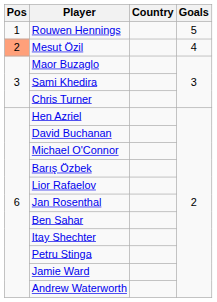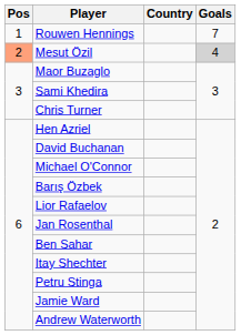 <table class="wikitable" style="text-align: left;">
 <tr>
 <th>Pos</th>
 <th>Player</th>
 <th>Country</th>
 <th>Goals</th>
 </tr>
 <tr>
 <td align=center>1</td>
 <td><a href='#'>Rouwen Hennings</a></td>
 <td></td>
-<td align=center>5</td>
+<td align=center>7</td>
 </tr>
 <tr>
 <td align=center style="background: lightsalmon;">2</td>
 <td><a href='#'>Mesut Özil</a></td>
 <td></td>
-<td align=center>4</td>
+<td align=center style="background: lightgrey;">4</td>
 </tr>
 <tr>
 <td rowspan="3" align=center>3</td>
 <td><a href='#'>Maor Buzaglo</a></td>
 <td></td>
 <td rowspan="3" align=center>3</td>
 </tr>
 <tr>
 <td><a href='#'>Sami Khedira</a></td>
 <td></td>
 </tr>
 <tr>
 <td><a href='#'>Chris Turner</a></td>
 <td></td>
 </tr>
 <tr>
 <td rowspan="11" align=center>6</td>
 <td><a href='#'>Hen Azriel</a></td>
 <td></td>
 <td rowspan="11" align=center>2</td>
 </tr>
 <tr>
 <td><a href='#'>David Buchanan</a></td>
 <td></td>
 </tr>
 <tr>
 <td><a href='#'>Michael O'Connor</a></td>
 <td></td>
 </tr>
 <tr>
 <td><a href='#'>Barış Özbek</a></td>
 <td></td>
 </tr>
 <tr>
 <td><a href='#'>Lior Rafaelov</a></td>
 <td></td>
 </tr>
 <tr>
 <td><a href='#'>Jan Rosenthal</a></td>
 <td></td>
 </tr>
 <tr>
 <td><a href='#'>Ben Sahar</a></td>
 <td></td>
 </tr>
 <tr>
 <td><a href='#'>Itay Shechter</a></td>
 <td></td>
 </tr>
 <tr>
 <td><a href='#'>Petru Stinga</a></td>
 <td></td>
 </tr>
 <tr>
 <td><a href='#'>Jamie Ward</a></td>
 <td></td>
 </tr>
 <tr>
 <td><a href='#'>Andrew Waterworth</a></td>
 <td></td>
 </tr>
 </table>
